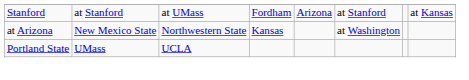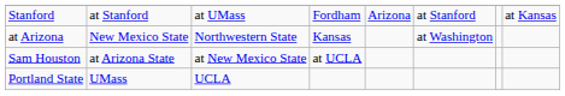 <table class="wikitable">
 <tr>
 </tr>
 <tr>
 <td><a href='#'>Stanford</a></td>
 <td>at <a href='#'>Stanford</a></td>
 <td>at <a href='#'>UMass</a></td>
 <td><a href='#'>Fordham</a></td>
 <td><a href='#'>Arizona</a></td>
 <td>at <a href='#'>Stanford</a></td>
 <td></td>
 <td>at <a href='#'>Kansas</a></td>
 </tr>
 <tr>
 <td>at <a href='#'>Arizona</a></td>
 <td><a href='#'>New Mexico State</a></td>
 <td><a href='#'>Northwestern State</a></td>
 <td><a href='#'>Kansas</a></td>
 <td></td>
 <td>at <a href='#'>Washington</a></td>
 <td></td>
 </tr>
 <tr>
+<td><a href='#'>Sam Houston</a></td>
+<td>at <a href='#'>Arizona State</a></td>
+<td>at <a href='#'>New Mexico State</a></td>
+<td>at <a href='#'>UCLA</a></td>
+<td></td>
+<td></td>
+<td></td>
+<td></td>
+</tr>
+<tr>
 <td><a href='#'>Portland State</a></td>
 <td><a href='#'>UMass</a></td>
 <td><a href='#'>UCLA</a></td>
 <td></td>
 <td></td>
 <td></td>
 <td></td>
 <td></td>
 </tr>
 </table>
